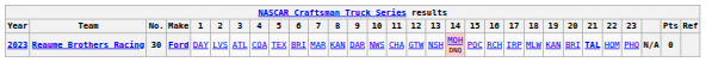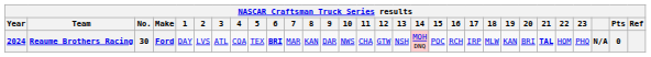 <table class="wikitable" style="text-align:center; font-size:75%">
 <tr>
 <th colspan=30><a href='#'>NASCAR Craftsman Truck Series</a> results</th>
 </tr>
 <tr>
 <th>Year</th>
 <th>Team</th>
 <th>No.</th>
 <th>Make</th>
 <th>1</th>
 <th>2</th>
 <th>3</th>
 <th>4</th>
 <th>5</th>
 <th>6</th>
 <th>7</th>
 <th>8</th>
 <th>9</th>
 <th>10</th>
 <th>11</th>
 <th>12</th>
 <th>13</th>
 <th>14</th>
 <th>15</th>
 <th>16</th>
 <th>17</th>
 <th>18</th>
 <th>19</th>
 <th>20</th>
 <th>21</th>
 <th>22</th>
 <th>23</th>
 <th></th>
 <th>Pts</th>
 <th>Ref</th>
 </tr>
 <tr>
-<th><a href='#'>2023</a></th>
+<th><a href='#'>2024</a></th>
 <th><a href='#'>Reaume Brothers Racing</a></th>
 <th>30</th>
 <th><a href='#'>Ford</a></th>
 <td><a href='#'>DAY</a></td>
 <td><a href='#'>LVS</a></td>
 <td><a href='#'>ATL</a></td>
 <td><a href='#'>COA</a></td>
 <td><a href='#'>TEX</a></td>
-<td><a href='#'>BRI</a></td>
+<td><strong><a href='#'>BRI</a></strong></td>
 <td><a href='#'>MAR</a></td>
 <td><a href='#'>KAN</a></td>
 <td><a href='#'>DAR</a></td>
 <td><a href='#'>NWS</a></td>
 <td><a href='#'>CHA</a></td>
 <td><a href='#'>GTW</a></td>
 <td><a href='#'>NSH</a></td>
 <td style="background:#FFCFCF;"><a href='#'>MOH</a><br><small>DNQ</small></td>
 <td><a href='#'>POC</a></td>
 <td><a href='#'>RCH</a></td>
 <td><a href='#'>IRP</a></td>
 <td><a href='#'>MLW</a></td>
 <td><a href='#'>KAN</a></td>
 <td><a href='#'>BRI</a></td>
 <td><strong><a href='#'>TAL</a></strong></td>
 <td><a href='#'>HOM</a></td>
 <td><a href='#'>PHO</a></td>
 <th>N/A</th>
 <th>0</th>
 <th></th>
 </tr>
 </table>
